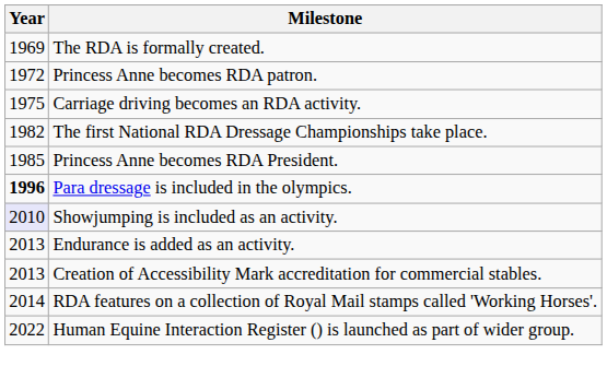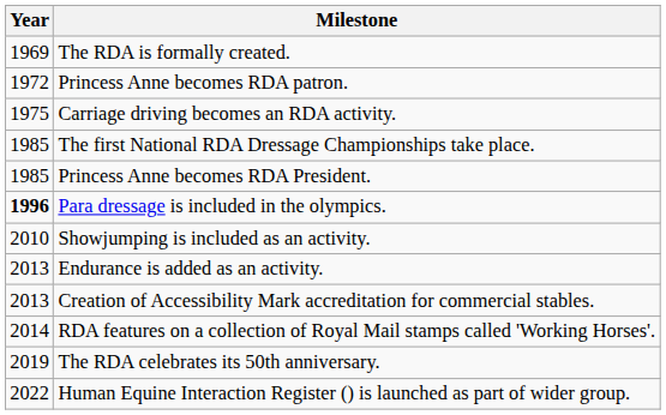 <table class="wikitable">
 <tr>
 <th>Year</th>
 <th>Milestone</th>
 </tr>
 <tr>
 <td>1969</td>
 <td>The RDA is formally created.</td>
 </tr>
 <tr>
 <td>1972</td>
 <td>Princess Anne becomes RDA patron.</td>
 </tr>
 <tr>
 <td>1975</td>
 <td>Carriage driving becomes an RDA activity.</td>
 </tr>
 <tr>
-<td>1982</td>
+<td>1985</td>
 <td>The first National RDA Dressage Championships take place.</td>
 </tr>
 <tr>
 <td>1985</td>
 <td>Princess Anne becomes RDA President.</td>
 </tr>
 <tr>
 <td><strong>1996</strong></td>
 <td><a href='#'>Para dressage</a> is included in the olympics.</td>
 </tr>
 <tr>
-<td style="background: lavender;">2010</td>
+<td>2010</td>
 <td>Showjumping is included as an activity.</td>
 </tr>
 <tr>
 <td>2013</td>
 <td>Endurance is added as an activity.</td>
 </tr>
 <tr>
 <td>2013</td>
 <td>Creation of Accessibility Mark accreditation for commercial stables.</td>
 </tr>
 <tr>
 <td>2014</td>
 <td>RDA features on a collection of Royal Mail stamps called 'Working Horses'.</td>
 </tr>
 <tr>
+<td>2019</td>
+<td>The RDA celebrates its 50th anniversary.</td>
+</tr>
+<tr>
 <td>2022</td>
 <td>Human Equine Interaction Register () is launched as part of wider group.</td>
 </tr>
 </table>
